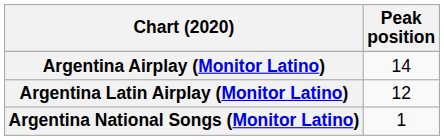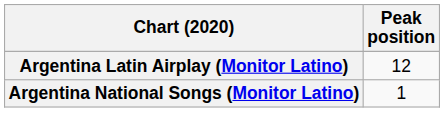 <table class="wikitable sortable plainrowheaders" style="text-align:center">
 <tr>
 <th scope="col">Chart (2020)</th>
 <th scope="col">Peak<br> position</th>
 </tr>
 <tr>
-</tr>
-<tr>
-<th scope="row">Argentina Airplay (<a href='#'>Monitor Latino</a>)</th>
-<td>14</td>
 </tr>
 <tr>
 <th scope="row">Argentina Latin Airplay (<a href='#'>Monitor Latino</a>)</th>
 <td>12</td>
 </tr>
 <tr>
 <th scope="row">Argentina National Songs (<a href='#'>Monitor Latino</a>)</th>
 <td>1</td>
 </tr>
 </table>
